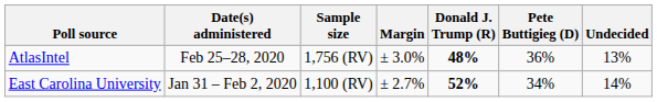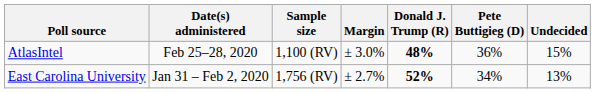 <table class="wikitable" style="font-size:90%;text-align:center;">
 <tr valign=bottom style="font-size:90%;">
 <th>Poll source</th>
 <th>Date(s)<br>administered</th>
 <th>Sample<br>size</th>
 <th>Margin<br></th>
 <th>Donald J.<br>Trump (R)</th>
 <th>Pete<br>Buttigieg (D)</th>
 <th>Undecided</th>
 </tr>
 <tr>
 <td style="text-align:left;"><a href='#'>AtlasIntel</a></td>
 <td>Feb 25–28, 2020</td>
-<td>1,756 (RV)</td>
+<td>1,100 (RV)</td>
 <td>± 3.0%</td>
 <td><strong>48%</strong></td>
 <td>36%</td>
-<td>13%</td>
+<td>15%</td>
 </tr>
 <tr>
 <td style="text-align:left;"><a href='#'>East Carolina University</a></td>
 <td>Jan 31 – Feb 2, 2020</td>
-<td>1,100 (RV)</td>
+<td>1,756 (RV)</td>
 <td>± 2.7%</td>
 <td><strong>52%</strong></td>
 <td>34%</td>
-<td>14%</td>
+<td>13%</td>
 </tr>
 </table>
